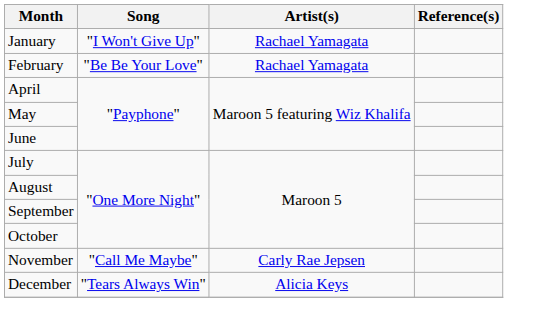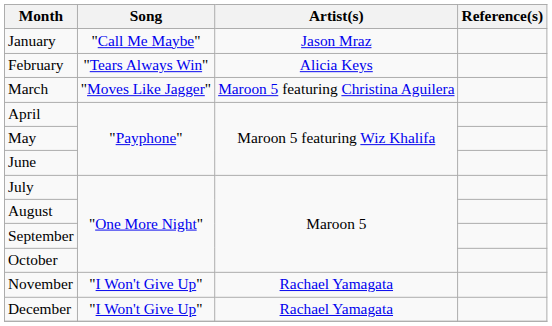 <table class="wikitable">
 <tr>
 <th style="text-align: center;">Month</th>
 <th style="text-align: center;">Song</th>
 <th style="text-align: center;">Artist(s)</th>
 <th style="text-align: center;">Reference(s)</th>
 </tr>
 <tr>
 <td>January</td>
-<td style="text-align: center;" rowspan="1">"<a href='#'>I Won't Give Up</a>"</td>
-<td style="text-align: center;" rowspan="1"><a href='#'>Rachael Yamagata</a></td>
+<td style="text-align: center;" rowspan="1">"<a href='#'>Call Me Maybe</a>"</td>
+<td style="text-align: center;" rowspan="1"><a href='#'>Jason Mraz</a></td>
 <td style="text-align: center;"></td>
 </tr>
 <tr>
 <td>February</td>
-<td style="text-align: center;" rowspan="1">"<a href='#'>Be Be Your Love</a>"</td>
-<td style="text-align: center;" rowspan="1"><a href='#'>Rachael Yamagata</a></td>
+<td style="text-align: center;" rowspan="1">"<a href='#'>Tears Always Win</a>"</td>
+<td style="text-align: center;" rowspan="1"><a href='#'>Alicia Keys</a></td>
+<td style="text-align: center;"></td>
+</tr>
+<tr>
+<td>March</td>
+<td style="text-align: center;" rowspan="1">"<a href='#'>Moves Like Jagger</a>"</td>
+<td style="text-align: center;" rowspan="1"><a href='#'>Maroon 5</a> featuring <a href='#'>Christina Aguilera</a></td>
 <td style="text-align: center;"></td>
 </tr>
 <tr>
 <td>April</td>
 <td style="text-align: center;" rowspan="3">"<a href='#'>Payphone</a>"</td>
 <td style="text-align: center;" rowspan="3">Maroon 5 featuring <a href='#'>Wiz Khalifa</a></td>
 <td style="text-align: center;"></td>
 </tr>
 <tr>
 <td>May</td>
 <td style="text-align: center;"></td>
 </tr>
 <tr>
 <td>June</td>
 <td style="text-align: center;"></td>
 </tr>
 <tr>
 <td>July</td>
 <td style="text-align: center;" rowspan="4">"<a href='#'>One More Night</a>"</td>
 <td style="text-align: center;" rowspan="4">Maroon 5</td>
 <td style="text-align: center;"></td>
 </tr>
 <tr>
 <td>August</td>
 <td style="text-align: center;"></td>
 </tr>
 <tr>
 <td>September</td>
 <td style="text-align: center;"></td>
 </tr>
 <tr>
 <td>October</td>
 <td style="text-align: center;"></td>
 </tr>
 <tr>
 <td>November</td>
-<td style="text-align: center;" rowspan="1">"<a href='#'>Call Me Maybe</a>"</td>
-<td style="text-align: center;" rowspan="1"><a href='#'>Carly Rae Jepsen</a></td>
+<td style="text-align: center;" rowspan="1">"<a href='#'>I Won't Give Up</a>"</td>
+<td style="text-align: center;" rowspan="1"><a href='#'>Rachael Yamagata</a></td>
 <td style="text-align: center;"></td>
 </tr>
 <tr>
 <td>December</td>
-<td style="text-align: center;" rowspan="1">"<a href='#'>Tears Always Win</a>"</td>
-<td style="text-align: center;" rowspan="1"><a href='#'>Alicia Keys</a></td>
+<td style="text-align: center;" rowspan="1">"<a href='#'>I Won't Give Up</a>"</td>
+<td style="text-align: center;" rowspan="1"><a href='#'>Rachael Yamagata</a></td>
 <td style="text-align: center;"></td>
 </tr>
 <tr>
 </tr>
 </table>
